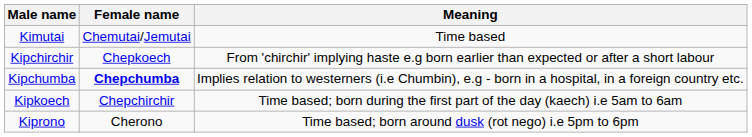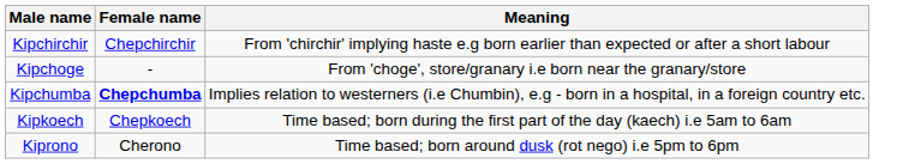 <table class="wikitable" style="text-align:center">
 <tr>
 <th>Male name</th>
 <th>Female name</th>
 <th>Meaning</th>
 </tr>
 <tr>
-<td><a href='#'>Kimutai</a></td>
-<td><a href='#'>Chemutai</a>/<a href='#'>Jemutai</a></td>
-<td>Time based</td>
+<td><a href='#'>Kipchirchir</a></td>
+<td><a href='#'>Chepchirchir</a></td>
+<td>From 'chirchir' implying haste e.g born earlier than expected or after a short labour</td>
 </tr>
 <tr>
-<td><a href='#'>Kipchirchir</a></td>
-<td><a href='#'>Chepkoech</a></td>
-<td>From 'chirchir' implying haste e.g born earlier than expected or after a short labour</td>
+<td><a href='#'>Kipchoge</a></td>
+<td>-</td>
+<td>From 'choge', store/granary i.e born near the granary/store</td>
 </tr>
 <tr>
 <td><a href='#'>Kipchumba</a></td>
 <td><strong><a href='#'>Chepchumba</a></strong></td>
 <td>Implies relation to westerners (i.e Chumbin), e.g - born in a hospital, in a foreign country etc.</td>
 </tr>
 <tr>
 <td><a href='#'>Kipkoech</a></td>
-<td><a href='#'>Chepchirchir</a></td>
+<td><a href='#'>Chepkoech</a></td>
 <td>Time based; born during the first part of the day (kaech) i.e 5am to 6am</td>
 </tr>
 <tr>
 <td><a href='#'>Kiprono</a></td>
 <td>Cherono</td>
 <td>Time based; born around <a href='#'>dusk</a> (rot nego) i.e 5pm to 6pm</td>
 </tr>
 </table>
